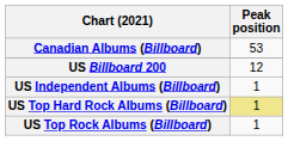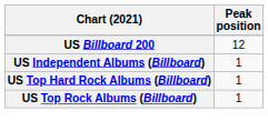 <table class="wikitable sortable plainrowheaders" style="text-align:center">
 <tr>
 <th scope="col">Chart (2021)</th>
 <th scope="col">Peak<br>position</th>
-</tr>
-<tr>
-<th scope="row"><a href='#'>Canadian Albums</a> (<em><a href='#'>Billboard</a></em>)</th>
-<td>53</td>
 </tr>
 <tr>
 </tr>
 <tr>
 </tr>
 <tr>
 </tr>
 <tr>
 </tr>
 <tr>
 <th scope="row">US <a href='#'><em>Billboard</em> 200</a></th>
 <td>12</td>
 </tr>
 <tr>
 <th scope="row">US <a href='#'>Independent Albums</a> (<em><a href='#'>Billboard</a></em>)</th>
 <td>1</td>
 </tr>
 <tr>
 <th scope="row">US <a href='#'>Top Hard Rock Albums</a> (<em><a href='#'>Billboard</a></em>)</th>
-<td style="background: khaki;">1</td>
+<td>1</td>
 </tr>
 <tr>
 <th scope="row">US <a href='#'>Top Rock Albums</a> (<em><a href='#'>Billboard</a></em>)</th>
 <td>1</td>
 </tr>
 </table>
